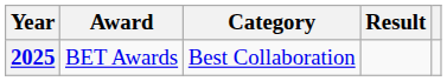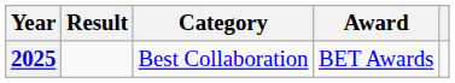 <table class="wikitable plainrowheaders">
 <tr align=center>
 <th scope="col">Year</th>
+<th scope="col">Result</th>
+<th scope="col">Category</th>
 <th scope="col">Award</th>
-<th scope="col">Category</th>
-<th scope="col">Result</th>
 <th scope="col"></th>
 </tr>
 <tr>
 <th scope="row"><a href='#'>2025</a></th>
+<td></td>
+<td><a href='#'>Best Collaboration</a></td>
 <td><a href='#'>BET Awards</a></td>
-<td><a href='#'>Best Collaboration</a></td>
-<td></td>
 <td style="text-align:center;"></td>
 </tr>
 </table>
